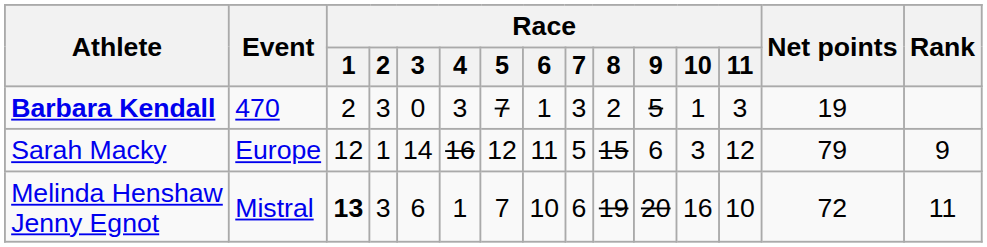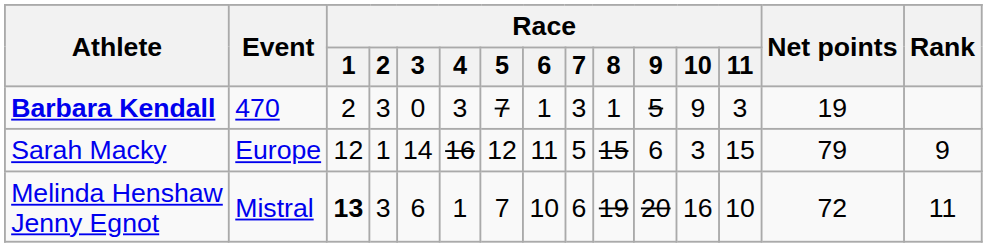 <table class=wikitable style=font-size:90%;text-align:center>
 <tr>
 <th rowspan=2>Athlete</th>
 <th rowspan=2>Event</th>
 <th colspan=11>Race</th>
 <th rowspan=2>Net points</th>
 <th rowspan=2>Rank</th>
 </tr>
 <tr style=font-size:95%>
 <th>1</th>
 <th>2</th>
 <th>3</th>
 <th>4</th>
 <th>5</th>
 <th>6</th>
 <th>7</th>
 <th>8</th>
 <th>9</th>
 <th>10</th>
 <th>11</th>
 </tr>
 <tr>
 <td align=left><strong><a href='#'>Barbara Kendall</a></strong></td>
 <td align=left><a href='#'>470</a></td>
 <td>2</td>
 <td>3</td>
 <td>0</td>
 <td>3</td>
 <td><s>7</s></td>
 <td>1</td>
 <td>3</td>
-<td>2</td>
+<td>1</td>
 <td><s>5</s></td>
-<td>1</td>
+<td>9</td>
 <td>3</td>
 <td>19</td>
 <td></td>
 </tr>
 <tr>
 <td align=left><a href='#'>Sarah Macky</a></td>
 <td align=left><a href='#'>Europe</a></td>
 <td>12</td>
 <td>1</td>
 <td>14</td>
 <td><s>16</s></td>
 <td>12</td>
 <td>11</td>
 <td>5</td>
 <td><s>15</s></td>
 <td>6</td>
 <td>3</td>
-<td>12</td>
+<td>15</td>
 <td>79</td>
 <td>9</td>
 </tr>
 <tr>
 <td align=left><a href='#'>Melinda Henshaw</a><br><a href='#'>Jenny Egnot</a></td>
 <td align=left><a href='#'>Mistral</a></td>
 <td><strong>13</strong></td>
 <td>3</td>
 <td>6</td>
 <td>1</td>
 <td>7</td>
 <td>10</td>
 <td>6</td>
 <td><s>19</s></td>
 <td><s>20<br><small></small></s></td>
 <td>16</td>
 <td>10</td>
 <td>72</td>
 <td>11</td>
 </tr>
 </table>
